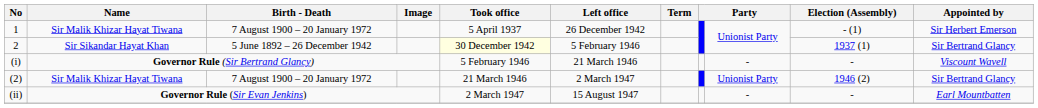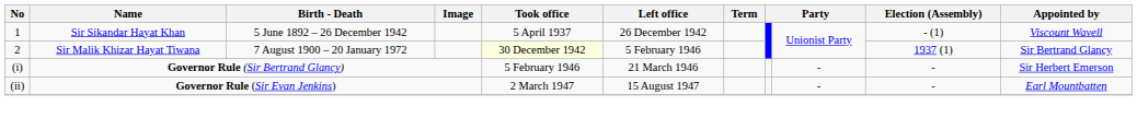 <table class="wikitable" style="width:100%; text-align:center">
 <tr>
 <th>No</th>
 <th>Name<br></th>
 <th>Birth - Death</th>
 <th>Image</th>
 <th>Took office</th>
 <th>Left office</th>
 <th>Term</th>
 <th colspan=2>Party<br></th>
 <th>Election (Assembly)</th>
 <th>Appointed by</th>
 </tr>
 <tr>
 <td>1</td>
-<td><a href='#'>Sir Malik Khizar Hayat Tiwana</a></td>
-<td>7 August 1900 – 20 January 1972</td>
+<td><a href='#'>Sir Sikandar Hayat Khan</a></td>
+<td>5 June 1892 – 26 December 1942</td>
 <td></td>
 <td>5 April 1937</td>
 <td>26 December 1942</td>
 <td></td>
 <td rowspan=2 style="background:blue;"></td>
 <td rowspan=2><a href='#'>Unionist Party</a> <br> </td>
 <td>- (1)</td>
-<td><a href='#'>Sir Herbert Emerson</a></td>
+<td><em><a href='#'>Viscount Wavell</a></em></td>
 </tr>
 <tr>
 <td>2</td>
-<td><a href='#'>Sir Sikandar Hayat Khan</a></td>
-<td>5 June 1892 – 26 December 1942</td>
+<td><a href='#'>Sir Malik Khizar Hayat Tiwana</a></td>
+<td>7 August 1900 – 20 January 1972</td>
 <td></td>
 <td style="background: lightyellow;">30 December 1942</td>
 <td>5 February 1946</td>
 <td></td>
 <td><a href='#'>1937</a> (1)</td>
 <td><a href='#'>Sir Bertrand Glancy</a></td>
 </tr>
 <tr>
 <td>(i)</td>
 <td colspan=3><strong>Governor Rule</strong> <em>(<a href='#'>Sir Bertrand Glancy</a>)</em></td>
 <td>5 February 1946</td>
 <td>21 March 1946</td>
 <td></td>
 <td></td>
 <td>-</td>
 <td>-</td>
-<td><em><a href='#'>Viscount Wavell</a></em></td>
-</tr>
-<tr>
-<td>(2)</td>
-<td><a href='#'>Sir Malik Khizar Hayat Tiwana</a></td>
-<td>7 August 1900 – 20 January 1972</td>
-<td></td>
-<td>21 March 1946</td>
-<td>2 March 1947</td>
-<td></td>
-<td bgcolor=blue></td>
-<td><a href='#'>Unionist Party</a><br></td>
-<td><a href='#'>1946</a> (2)</td>
-<td><a href='#'>Sir Bertrand Glancy</a></td>
+<td><a href='#'>Sir Herbert Emerson</a></td>
 </tr>
 <tr>
 <td>(ii)</td>
 <td colspan=3><strong>Governor Rule</strong> (<em><a href='#'>Sir Evan Jenkins</a></em>)</td>
 <td>2 March 1947</td>
 <td>15 August 1947</td>
 <td></td>
 <td></td>
 <td>-</td>
 <td>-</td>
 <td><em><a href='#'>Earl Mountbatten</a></em></td>
 </tr>
 <tr>
 </tr>
 </table>
